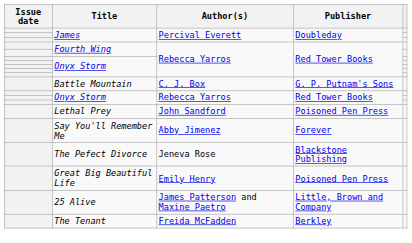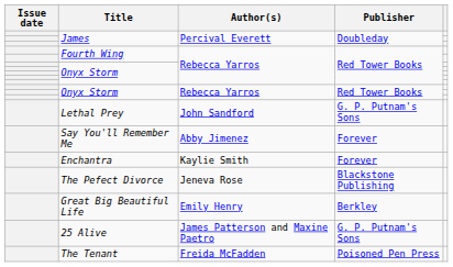 <table class="wikitable sortable plainrowheaders">
 <tr>
 <th scope=col>Issue date</th>
 <th scope=col>Title</th>
 <th scope=col>Author(s)</th>
 <th scope=col>Publisher</th>
 <th scope=col class=unsortable></th>
 </tr>
 <tr>
 <th scope="row"></th>
 <td rowspan="3"><em><a href='#'>James</a></em></td>
 <td rowspan="3"><a href='#'>Percival Everett</a></td>
 <td rowspan="3"><a href='#'>Doubleday</a></td>
 <td align="center"></td>
 </tr>
 <tr>
 <th scope="row"></th>
 <td align="center"></td>
 </tr>
 <tr>
 <th scope="row"></th>
 <td align="center"></td>
 </tr>
 <tr>
 <th scope="row"></th>
 <td rowspan="2"><em><a href='#'>Fourth Wing</a></em></td>
 <td rowspan="7"><a href='#'>Rebecca Yarros</a></td>
 <td rowspan="7"><a href='#'>Red Tower Books</a></td>
 <td align="center"></td>
 </tr>
 <tr>
 <th scope="row"></th>
 <td align="center"></td>
 </tr>
 <tr>
 <th scope="row"></th>
 <td rowspan="5"><em><a href='#'>Onyx Storm</a></em></td>
 <td align="center"></td>
 </tr>
 <tr>
 <th scope="row"></th>
 <td align="center"></td>
 </tr>
 <tr>
 <th scope="row"></th>
 <td align="center"></td>
 </tr>
 <tr>
 <th scope="row"></th>
 <td align="center"></td>
 </tr>
 <tr>
 <th scope="row"></th>
 <td align="center"></td>
 </tr>
 <tr>
 <th scope="row"></th>
-<td rowspan="1"><em>Battle Mountain</em></td>
-<td rowspan="1"><a href='#'>C. J. Box</a></td>
-<td rowspan="1"><a href='#'>G. P. Putnam's Sons</a></td>
-<td align="center"></td>
-</tr>
-<tr>
-<th scope="row"></th>
 <td rowspan="3"><em><a href='#'>Onyx Storm</a></em></td>
 <td rowspan="3"><a href='#'>Rebecca Yarros</a></td>
 <td rowspan="3"><a href='#'>Red Tower Books</a></td>
 <td align="center"></td>
 </tr>
 <tr>
 <th scope="row"></th>
 <td align="center"></td>
 </tr>
 <tr>
 <th scope="row"></th>
 <td align="center"></td>
 </tr>
 <tr>
 <th scope="row"></th>
 <td rowspan="1"><em>Lethal Prey</em></td>
 <td rowspan="1"><a href='#'>John Sandford</a></td>
-<td rowspan="1"><a href='#'>Poisoned Pen Press</a></td>
+<td rowspan="1"><a href='#'>G. P. Putnam's Sons</a></td>
 <td align="center"></td>
 </tr>
 <tr>
 <th scope="row"></th>
 <td rowspan="1"><em>Say You'll Remember Me</em></td>
 <td rowspan="1"><a href='#'>Abby Jimenez</a></td>
+<td rowspan="1"><a href='#'>Forever</a></td>
+<td align="center"></td>
+</tr>
+<tr>
+<th scope="row"></th>
+<td rowspan="1"><em>Enchantra</em></td>
+<td rowspan="1">Kaylie Smith</td>
 <td rowspan="1"><a href='#'>Forever</a></td>
 <td align="center"></td>
 </tr>
 <tr>
 <th scope="row"></th>
 <td rowspan="1"><em>The Pefect Divorce</em></td>
 <td rowspan="1">Jeneva Rose</td>
 <td rowspan="1"><a href='#'>Blackstone Publishing</a></td>
 <td align="center"></td>
 </tr>
 <tr>
 <th scope="row"></th>
 <td rowspan="1"><em>Great Big Beautiful Life</em></td>
 <td rowspan="1"><a href='#'>Emily Henry</a></td>
-<td rowspan="1"><a href='#'>Poisoned Pen Press</a></td>
+<td rowspan="1"><a href='#'>Berkley</a></td>
 <td align="center"></td>
 </tr>
 <tr>
 <th scope="row"></th>
 <td rowspan="1"><em>25 Alive</em></td>
 <td rowspan="1"><a href='#'>James Patterson</a> and <a href='#'>Maxine Paetro</a></td>
-<td rowspan="1"><a href='#'>Little, Brown and Company</a></td>
+<td rowspan="1"><a href='#'>G. P. Putnam's Sons</a></td>
 <td align="center"></td>
 </tr>
 <tr>
 <th scope="row"></th>
 <td rowspan="1"><em>The Tenant</em></td>
 <td rowspan="1"><a href='#'>Freida McFadden</a></td>
-<td rowspan="1"><a href='#'>Berkley</a></td>
+<td rowspan="1"><a href='#'>Poisoned Pen Press</a></td>
 <td align="center"></td>
 </tr>
 </table>
